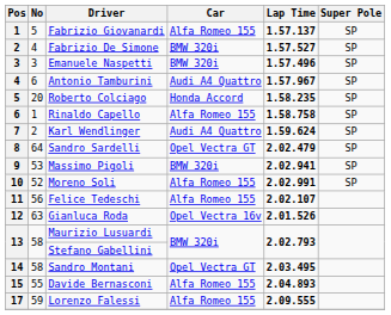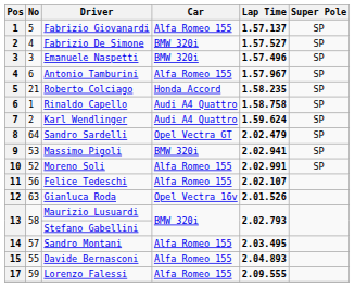 <table class="wikitable" style="font-size: 85%;">
 <tr>
 <th>Pos</th>
 <th>No</th>
 <th>Driver</th>
 <th>Car</th>
 <th>Lap Time</th>
 <th>Super Pole</th>
 </tr>
 <tr>
 <th>1</th>
 <td>5</td>
 <td> <a href='#'>Fabrizio Giovanardi</a></td>
 <td><a href='#'>Alfa Romeo 155</a></td>
 <td><strong>1.57.137</strong></td>
 <td align=center>SP</td>
 </tr>
 <tr>
 <th>2</th>
 <td>4</td>
 <td> <a href='#'>Fabrizio De Simone</a></td>
 <td><a href='#'>BMW 320i</a></td>
 <td><strong>1.57.527</strong></td>
 <td align=center>SP</td>
 </tr>
 <tr>
 <th>3</th>
 <td>3</td>
 <td> <a href='#'>Emanuele Naspetti</a></td>
 <td><a href='#'>BMW 320i</a></td>
 <td><strong>1.57.496</strong></td>
 <td align=center>SP</td>
 </tr>
 <tr>
 <th>4</th>
 <td>6</td>
 <td> <a href='#'>Antonio Tamburini</a></td>
-<td><a href='#'>Audi A4 Quattro</a></td>
+<td><a href='#'>Alfa Romeo 155</a></td>
 <td><strong>1.57.967</strong></td>
 <td align=center>SP</td>
 </tr>
 <tr>
 <th>5</th>
-<td>20</td>
+<td>21</td>
 <td> <a href='#'>Roberto Colciago</a></td>
 <td><a href='#'>Honda Accord</a></td>
 <td><strong>1.58.235</strong></td>
 <td align=center>SP</td>
 </tr>
 <tr>
 <th>6</th>
 <td>1</td>
 <td> <a href='#'>Rinaldo Capello</a></td>
-<td><a href='#'>Alfa Romeo 155</a></td>
+<td><a href='#'>Audi A4 Quattro</a></td>
 <td><strong>1.58.758</strong></td>
 <td align=center>SP</td>
 </tr>
 <tr>
 <th>7</th>
 <td>2</td>
 <td> <a href='#'>Karl Wendlinger</a></td>
 <td><a href='#'>Audi A4 Quattro</a></td>
 <td><strong>1.59.624</strong></td>
 <td align=center>SP</td>
 </tr>
 <tr>
 <th>8</th>
 <td>64</td>
 <td> <a href='#'>Sandro Sardelli</a></td>
 <td><a href='#'> Opel Vectra GT</a></td>
 <td><strong>2.02.479</strong></td>
 <td align=center>SP</td>
 </tr>
 <tr>
 <th>9</th>
 <td>53</td>
 <td> <a href='#'>Massimo Pigoli</a></td>
 <td><a href='#'>BMW 320i</a></td>
 <td><strong>2.02.941</strong></td>
 <td align=center>SP</td>
 </tr>
 <tr>
 <th>10</th>
 <td>52</td>
 <td> <a href='#'>Moreno Soli</a></td>
 <td><a href='#'>Alfa Romeo 155</a></td>
 <td><strong>2.02.991</strong></td>
 <td align=center>SP</td>
 </tr>
 <tr>
 <th>11</th>
 <td>56</td>
 <td> <a href='#'>Felice Tedeschi</a></td>
 <td><a href='#'>Alfa Romeo 155</a></td>
 <td><strong>2.02.107</strong></td>
 <td></td>
 </tr>
 <tr>
 <th>12</th>
 <td>63</td>
 <td> <a href='#'>Gianluca Roda</a></td>
 <td><a href='#'> Opel Vectra 16v</a></td>
 <td><strong>2.01.526</strong></td>
 <td></td>
 </tr>
 <tr>
 <th rowspan=2>13</th>
 <td rowspan=2>58</td>
 <td> <a href='#'>Maurizio Lusuardi</a></td>
 <td rowspan=2><a href='#'>BMW 320i</a></td>
 <td rowspan=2><strong>2.02.793</strong></td>
 <td rowspan=2 align=center></td>
 </tr>
 <tr>
 <td> <a href='#'>Stefano Gabellini</a></td>
 </tr>
 <tr>
 <th>14</th>
-<td>58</td>
+<td>57</td>
 <td> <a href='#'>Sandro Montani</a></td>
-<td><a href='#'> Opel Vectra GT</a></td>
+<td><a href='#'>Alfa Romeo 155</a></td>
 <td><strong>2.03.495</strong></td>
 <td></td>
 </tr>
 <tr>
 <th>15</th>
 <td>55</td>
 <td> <a href='#'>Davide Bernasconi</a></td>
 <td><a href='#'>Alfa Romeo 155</a></td>
 <td><strong>2.04.893</strong></td>
 <td></td>
 </tr>
 <tr>
 <th>17</th>
 <td>59</td>
 <td> <a href='#'>Lorenzo Falessi</a></td>
 <td><a href='#'>Alfa Romeo 155</a></td>
 <td><strong>2.09.555</strong></td>
 <td></td>
 </tr>
 <tr>
 </tr>
 </table>
